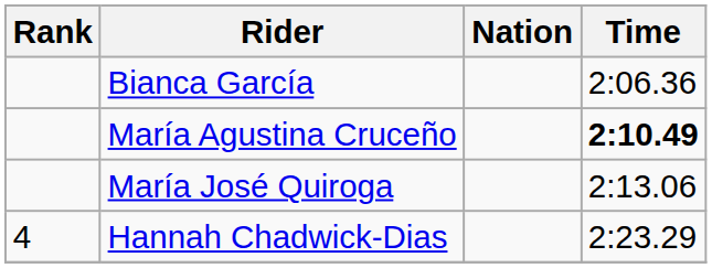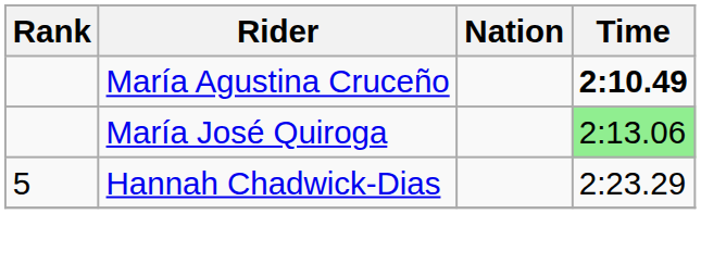 <table class="wikitable sortable" style="font-size:95%" style="width:35em;" style="text-align:center">
 <tr>
 <th>Rank</th>
 <th>Rider</th>
 <th>Nation</th>
 <th>Time</th>
-</tr>
-<tr>
-<td></td>
-<td align=left><a href='#'>Bianca García</a><br></td>
-<td align=left></td>
-<td>2:06.36</td>
 </tr>
 <tr>
 <td></td>
 <td align=left><a href='#'>María Agustina Cruceño</a><br></td>
 <td align=left></td>
 <td><strong>2:10.49</strong></td>
 </tr>
 <tr>
 <td></td>
 <td align=left><a href='#'>María José Quiroga</a><br></td>
 <td align=left></td>
-<td>2:13.06</td>
+<td style="background: lightgreen;">2:13.06</td>
 </tr>
 <tr>
-<td>4</td>
+<td>5</td>
 <td align=left><a href='#'>Hannah Chadwick-Dias</a><br></td>
 <td align=left></td>
 <td>2:23.29</td>
 </tr>
 <tr>
 </tr>
 </table>
